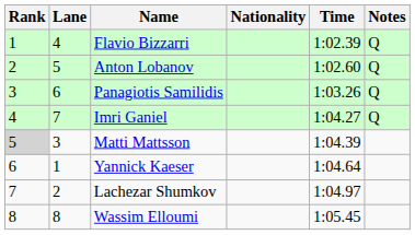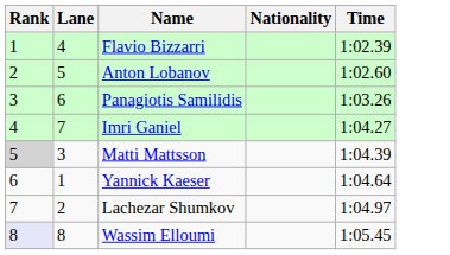 <table class="wikitable">
 <tr>
 <th>Rank</th>
 <th>Lane</th>
 <th>Name</th>
 <th>Nationality</th>
 <th>Time</th>
-<th>Notes</th>
 </tr>
 <tr bgcolor=ccffcc>
 <td>1</td>
 <td>4</td>
 <td><a href='#'>Flavio Bizzarri</a></td>
 <td></td>
 <td>1:02.39</td>
-<td>Q</td>
 </tr>
 <tr bgcolor=ccffcc>
 <td>2</td>
 <td>5</td>
 <td><a href='#'>Anton Lobanov</a></td>
 <td></td>
 <td>1:02.60</td>
-<td>Q</td>
 </tr>
 <tr bgcolor=ccffcc>
 <td>3</td>
 <td>6</td>
 <td><a href='#'>Panagiotis Samilidis</a></td>
 <td></td>
 <td>1:03.26</td>
-<td>Q</td>
 </tr>
 <tr bgcolor=ccffcc>
 <td>4</td>
 <td>7</td>
 <td><a href='#'>Imri Ganiel</a></td>
 <td></td>
 <td>1:04.27</td>
-<td>Q</td>
 </tr>
 <tr>
 <td style="background: lightgrey;">5</td>
 <td>3</td>
 <td><a href='#'>Matti Mattsson</a></td>
 <td></td>
 <td>1:04.39</td>
-<td></td>
 </tr>
 <tr>
 <td>6</td>
 <td>1</td>
 <td><a href='#'>Yannick Kaeser</a></td>
 <td></td>
 <td>1:04.64</td>
-<td></td>
 </tr>
 <tr>
 <td>7</td>
 <td>2</td>
 <td>Lachezar Shumkov</td>
 <td></td>
 <td>1:04.97</td>
-<td></td>
 </tr>
 <tr>
-<td>8</td>
+<td style="background: lavender;">8</td>
 <td>8</td>
 <td><a href='#'>Wassim Elloumi</a></td>
 <td></td>
 <td>1:05.45</td>
-<td></td>
 </tr>
 </table>
